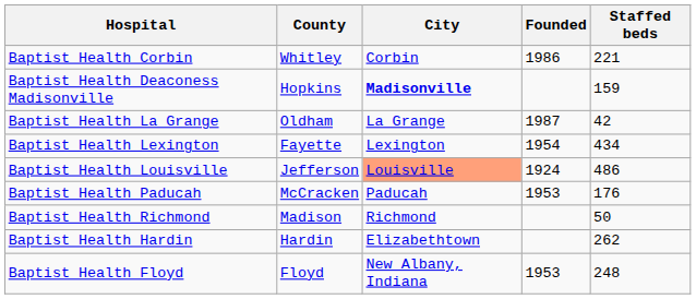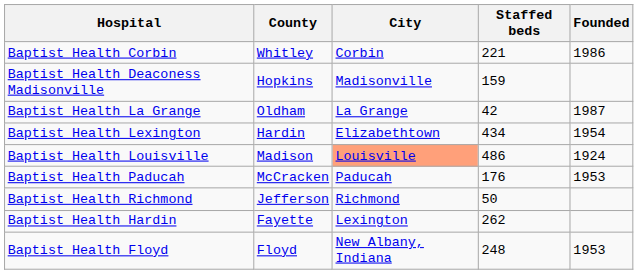 <table class="wikitable sortable" border="1">
 <tr>
 <th>Hospital</th>
 <th>County</th>
 <th>City</th>
+<th data-sort-type="number">Staffed beds</th>
 <th>Founded</th>
-<th data-sort-type="number">Staffed beds</th>
 </tr>
 <tr>
 <td><a href='#'>Baptist Health Corbin</a></td>
 <td><a href='#'>Whitley</a></td>
 <td><a href='#'>Corbin</a></td>
+<td>221</td>
 <td>1986</td>
-<td>221</td>
 </tr>
 <tr>
 <td><a href='#'>Baptist Health Deaconess Madisonville</a></td>
 <td><a href='#'>Hopkins</a></td>
-<td><strong><a href='#'>Madisonville</a></strong></td>
+<td><a href='#'>Madisonville</a></td>
+<td>159</td>
 <td></td>
-<td>159</td>
 </tr>
 <tr>
 <td><a href='#'>Baptist Health La Grange</a></td>
 <td><a href='#'>Oldham</a></td>
 <td><a href='#'>La Grange</a></td>
+<td>42</td>
 <td>1987</td>
-<td>42</td>
 </tr>
 <tr>
 <td><a href='#'>Baptist Health Lexington</a></td>
-<td><a href='#'>Fayette</a></td>
-<td><a href='#'>Lexington</a></td>
+<td><a href='#'>Hardin</a></td>
+<td><a href='#'>Elizabethtown</a></td>
+<td>434</td>
 <td>1954</td>
-<td>434</td>
 </tr>
 <tr>
 <td><a href='#'>Baptist Health Louisville</a></td>
-<td><a href='#'>Jefferson</a></td>
+<td><a href='#'>Madison</a></td>
 <td style="background: lightsalmon;"><a href='#'>Louisville</a></td>
+<td>486</td>
 <td>1924</td>
-<td>486</td>
 </tr>
 <tr>
 <td><a href='#'>Baptist Health Paducah</a></td>
 <td><a href='#'>McCracken</a></td>
 <td><a href='#'>Paducah</a></td>
+<td>176</td>
 <td>1953</td>
-<td>176</td>
 </tr>
 <tr>
 <td><a href='#'>Baptist Health Richmond</a></td>
-<td><a href='#'>Madison</a></td>
+<td><a href='#'>Jefferson</a></td>
 <td><a href='#'>Richmond</a></td>
+<td>50</td>
 <td></td>
-<td>50</td>
 </tr>
 <tr>
 <td><a href='#'>Baptist Health Hardin</a></td>
-<td><a href='#'>Hardin</a></td>
-<td><a href='#'>Elizabethtown</a></td>
+<td><a href='#'>Fayette</a></td>
+<td><a href='#'>Lexington</a></td>
+<td>262</td>
 <td></td>
-<td>262</td>
 </tr>
 <tr>
 <td><a href='#'>Baptist Health Floyd</a></td>
 <td><a href='#'>Floyd</a></td>
 <td><a href='#'>New Albany, Indiana</a></td>
+<td>248</td>
 <td>1953</td>
-<td>248</td>
 </tr>
 </table>
